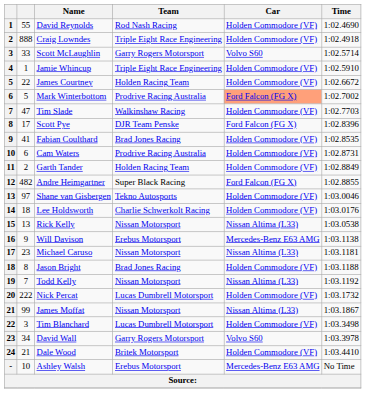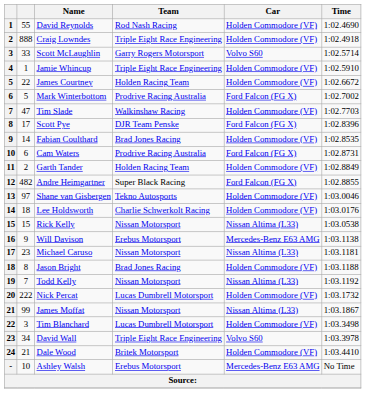 <table class="wikitable" style="font-size: 87%">
 <tr>
 <th></th>
 <th></th>
 <th>Name</th>
 <th>Team</th>
 <th>Car</th>
 <th>Time</th>
 </tr>
 <tr>
 <th>1</th>
 <td align="center">55</td>
 <td> <a href='#'>David Reynolds</a></td>
 <td><a href='#'>Rod Nash Racing</a></td>
 <td><a href='#'>Holden Commodore (VF)</a></td>
 <td>1:02.4690</td>
 </tr>
 <tr>
 <th>2</th>
 <td align="center">888</td>
 <td> <a href='#'>Craig Lowndes</a></td>
 <td><a href='#'>Triple Eight Race Engineering</a></td>
 <td><a href='#'>Holden Commodore (VF)</a></td>
 <td>1:02.4918</td>
 </tr>
 <tr>
 <th>3</th>
 <td align="center">33</td>
 <td> <a href='#'>Scott McLaughlin</a></td>
 <td><a href='#'>Garry Rogers Motorsport</a></td>
 <td><a href='#'>Volvo S60</a></td>
 <td>1:02.5714</td>
 </tr>
 <tr>
 <th>4</th>
 <td align="center">1</td>
 <td> <a href='#'>Jamie Whincup</a></td>
 <td><a href='#'>Triple Eight Race Engineering</a></td>
 <td><a href='#'>Holden Commodore (VF)</a></td>
 <td>1:02.5910</td>
 </tr>
 <tr>
 <th>5</th>
 <td align="center">22</td>
 <td> <a href='#'>James Courtney</a></td>
 <td><a href='#'>Holden Racing Team</a></td>
 <td><a href='#'>Holden Commodore (VF)</a></td>
 <td>1:02.6672</td>
 </tr>
 <tr>
 <th>6</th>
 <td align="center">5</td>
 <td> <a href='#'>Mark Winterbottom</a></td>
 <td><a href='#'>Prodrive Racing Australia</a></td>
-<td style="background: lightsalmon;"><a href='#'>Ford Falcon (FG X)</a></td>
+<td><a href='#'>Ford Falcon (FG X)</a></td>
 <td>1:02.7002</td>
 </tr>
 <tr>
 <th>7</th>
 <td align="center">47</td>
 <td> <a href='#'>Tim Slade</a></td>
 <td><a href='#'>Walkinshaw Racing</a></td>
 <td><a href='#'>Holden Commodore (VF)</a></td>
 <td>1:02.7703</td>
 </tr>
 <tr>
 <th>8</th>
 <td align="center">17</td>
 <td> <a href='#'>Scott Pye</a></td>
 <td><a href='#'>DJR Team Penske</a></td>
 <td><a href='#'>Ford Falcon (FG X)</a></td>
 <td>1:02.8396</td>
 </tr>
 <tr>
 <th>9</th>
-<td align="center">41</td>
+<td align="center">14</td>
 <td> <a href='#'>Fabian Coulthard</a></td>
 <td><a href='#'>Brad Jones Racing</a></td>
 <td><a href='#'>Holden Commodore (VF)</a></td>
 <td>1:02.8535</td>
 </tr>
 <tr>
 <th>10</th>
 <td align="center">6</td>
 <td> <a href='#'>Cam Waters</a></td>
 <td><a href='#'>Prodrive Racing Australia</a></td>
-<td><a href='#'>Holden Commodore (VF)</a></td>
+<td><a href='#'>Ford Falcon (FG X)</a></td>
 <td>1:02.8731</td>
 </tr>
 <tr>
 <th>11</th>
 <td align="center">2</td>
 <td> <a href='#'>Garth Tander</a></td>
 <td><a href='#'>Holden Racing Team</a></td>
 <td><a href='#'>Holden Commodore (VF)</a></td>
 <td>1:02.8849</td>
 </tr>
 <tr>
 <th>12</th>
 <td align="center">482</td>
 <td> <a href='#'>Andre Heimgartner</a></td>
 <td>Super Black Racing</td>
 <td><a href='#'>Ford Falcon (FG X)</a></td>
 <td>1:02.8855</td>
 </tr>
 <tr>
 <th>13</th>
 <td align="center">97</td>
 <td> <a href='#'>Shane van Gisbergen</a></td>
 <td><a href='#'>Tekno Autosports</a></td>
 <td><a href='#'>Holden Commodore (VF)</a></td>
 <td>1:03.0046</td>
 </tr>
 <tr>
 <th>14</th>
 <td align="center">18</td>
 <td> <a href='#'>Lee Holdsworth</a></td>
 <td><a href='#'>Charlie Schwerkolt Racing</a></td>
 <td><a href='#'>Holden Commodore (VF)</a></td>
 <td>1:03.0176</td>
 </tr>
 <tr>
 <th>15</th>
-<td align="center">13</td>
+<td align="center">15</td>
 <td> <a href='#'>Rick Kelly</a></td>
 <td><a href='#'>Nissan Motorsport</a></td>
 <td><a href='#'>Nissan Altima (L33)</a></td>
 <td>1:03.0538</td>
 </tr>
 <tr>
 <th>16</th>
 <td align="center">9</td>
 <td> <a href='#'>Will Davison</a></td>
 <td><a href='#'>Erebus Motorsport</a></td>
 <td><a href='#'>Mercedes-Benz E63 AMG</a></td>
 <td>1:03.1138</td>
 </tr>
 <tr>
 <th>17</th>
 <td align="center">23</td>
 <td> <a href='#'>Michael Caruso</a></td>
 <td><a href='#'>Nissan Motorsport</a></td>
 <td><a href='#'>Nissan Altima (L33)</a></td>
 <td>1:03.1181</td>
 </tr>
 <tr>
 <th>18</th>
 <td align="center">8</td>
 <td> <a href='#'>Jason Bright</a></td>
 <td><a href='#'>Brad Jones Racing</a></td>
 <td><a href='#'>Holden Commodore (VF)</a></td>
 <td>1:03.1188</td>
 </tr>
 <tr>
 <th>19</th>
 <td align="center">7</td>
 <td> <a href='#'>Todd Kelly</a></td>
 <td><a href='#'>Nissan Motorsport</a></td>
 <td><a href='#'>Nissan Altima (L33)</a></td>
 <td>1:03.1192</td>
 </tr>
 <tr>
 <th>20</th>
 <td align="center">222</td>
 <td> <a href='#'>Nick Percat</a></td>
 <td><a href='#'>Lucas Dumbrell Motorsport</a></td>
 <td><a href='#'>Holden Commodore (VF)</a></td>
 <td>1:03.1732</td>
 </tr>
 <tr>
 <th>21</th>
 <td align="center">99</td>
 <td> <a href='#'>James Moffat</a></td>
 <td><a href='#'>Nissan Motorsport</a></td>
 <td><a href='#'>Nissan Altima (L33)</a></td>
 <td>1:03.1867</td>
 </tr>
 <tr>
 <th>22</th>
 <td align="center">3</td>
 <td> <a href='#'>Tim Blanchard</a></td>
 <td><a href='#'>Lucas Dumbrell Motorsport</a></td>
 <td><a href='#'>Holden Commodore (VF)</a></td>
 <td>1:03.3498</td>
 </tr>
 <tr>
 <th>23</th>
 <td align="center">34</td>
 <td> <a href='#'>David Wall</a></td>
-<td><a href='#'>Garry Rogers Motorsport</a></td>
+<td><a href='#'>Triple Eight Race Engineering</a></td>
 <td><a href='#'>Volvo S60</a></td>
 <td>1:03.3978</td>
 </tr>
 <tr>
 <th>24</th>
 <td align="center">21</td>
 <td> <a href='#'>Dale Wood</a></td>
 <td><a href='#'>Britek Motorsport</a></td>
 <td><a href='#'>Holden Commodore (VF)</a></td>
 <td>1:03.4410</td>
 </tr>
 <tr>
 <th>-</th>
 <td align="center">10</td>
 <td> <a href='#'>Ashley Walsh</a></td>
 <td><a href='#'>Erebus Motorsport</a></td>
 <td><a href='#'>Mercedes-Benz E63 AMG</a></td>
 <td>No Time</td>
 </tr>
 <tr>
 <th colspan=6>Source:</th>
 </tr>
 <tr>
 </tr>
 </table>
